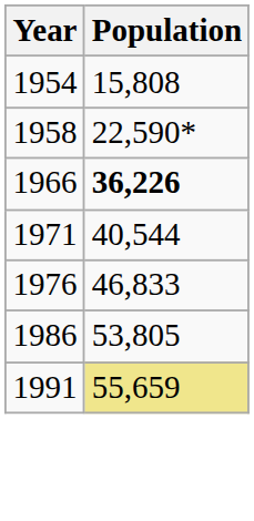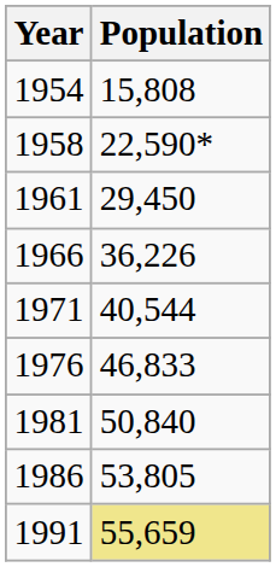 <table class="wikitable">
 <tr>
 <th>Year</th>
 <th>Population</th>
 </tr>
 <tr>
 <td>1954</td>
 <td>15,808</td>
 </tr>
 <tr>
 <td>1958</td>
 <td>22,590*</td>
 </tr>
 <tr>
+<td>1961</td>
+<td>29,450</td>
+</tr>
+<tr>
 <td>1966</td>
-<td><strong>36,226</strong></td>
+<td>36,226</td>
 </tr>
 <tr>
 <td>1971</td>
 <td>40,544</td>
 </tr>
 <tr>
 <td>1976</td>
 <td>46,833</td>
 </tr>
 <tr>
+<td>1981</td>
+<td>50,840</td>
+</tr>
+<tr>
 <td>1986</td>
 <td>53,805</td>
 </tr>
 <tr>
 <td>1991</td>
 <td style="background: khaki;">55,659</td>
 </tr>
 </table>
